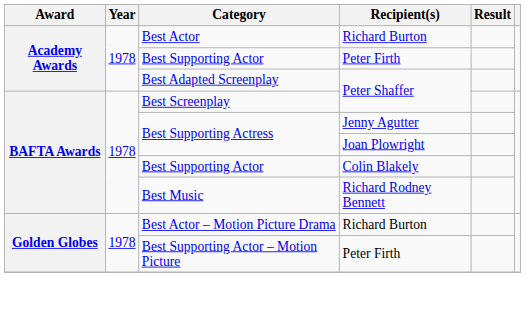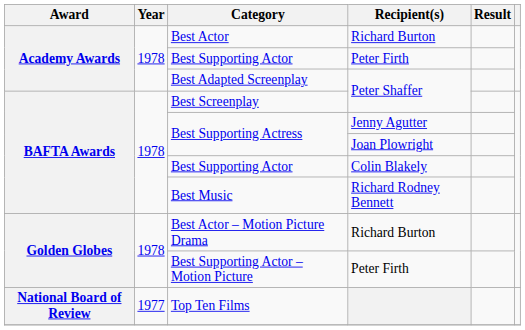 <table class="wikitable plainrowheaders sortable">
 <tr>
 <th scope="col">Award</th>
 <th scope="col">Year</th>
 <th scope="col">Category</th>
 <th scope="col">Recipient(s)</th>
 <th scope="col">Result</th>
 <th scope="col" class="unsortable"></th>
 </tr>
 <tr>
 <th scope="row" rowspan=3><a href='#'>Academy Awards</a></th>
 <td rowspan="3"><a href='#'>1978</a></td>
 <td><a href='#'>Best Actor</a></td>
 <td><a href='#'>Richard Burton</a></td>
 <td></td>
 <td rowspan="3"></td>
 </tr>
 <tr>
 <td><a href='#'>Best Supporting Actor</a></td>
 <td><a href='#'>Peter Firth</a></td>
 <td></td>
 </tr>
 <tr>
 <td><a href='#'>Best Adapted Screenplay</a></td>
 <td rowspan="2"><a href='#'>Peter Shaffer</a></td>
 <td></td>
 </tr>
 <tr>
 <th scope="row" rowspan=5><a href='#'>BAFTA Awards</a></th>
 <td rowspan="5"><a href='#'>1978</a></td>
 <td><a href='#'>Best Screenplay</a></td>
 <td></td>
 <td rowspan="5"></td>
 </tr>
 <tr>
 <td rowspan="2"><a href='#'>Best Supporting Actress</a></td>
 <td><a href='#'>Jenny Agutter</a></td>
 <td></td>
 </tr>
 <tr>
 <td><a href='#'>Joan Plowright</a></td>
 <td></td>
 </tr>
 <tr>
 <td><a href='#'>Best Supporting Actor</a></td>
 <td><a href='#'>Colin Blakely</a></td>
 <td></td>
 </tr>
 <tr>
 <td><a href='#'>Best Music</a></td>
 <td><a href='#'>Richard Rodney Bennett</a></td>
 <td></td>
 </tr>
 <tr>
 <th scope="row" rowspan=2><a href='#'>Golden Globes</a></th>
 <td rowspan="2"><a href='#'>1978</a></td>
 <td><a href='#'>Best Actor – Motion Picture Drama</a></td>
 <td>Richard Burton</td>
 <td></td>
 <td rowspan="2"></td>
 </tr>
 <tr>
 <td><a href='#'>Best Supporting Actor – Motion Picture</a></td>
 <td>Peter Firth</td>
 <td></td>
 </tr>
 <tr>
+<th scope="row"><a href='#'>National Board of Review</a></th>
+<td rowspan="1"><a href='#'>1977</a></td>
+<td><a href='#'>Top Ten Films</a></td>
+<th></th>
+<td></td>
+<td rowspan="1"></td>
+</tr>
+<tr>
 </tr>
 </table>
